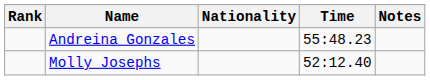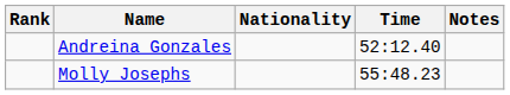 <table class="wikitable sortable" style="text-align:center">
 <tr>
 <th>Rank</th>
 <th>Name</th>
 <th>Nationality</th>
 <th>Time</th>
 <th>Notes</th>
 </tr>
 <tr>
 <td></td>
 <td align=left><a href='#'>Andreina Gonzales</a></td>
 <td align=left></td>
-<td>55:48.23</td>
+<td>52:12.40</td>
 <td></td>
 </tr>
 <tr>
 <td></td>
 <td align=left><a href='#'>Molly Josephs</a></td>
 <td align=left></td>
-<td>52:12.40</td>
+<td>55:48.23</td>
 <td></td>
 </tr>
 </table>
